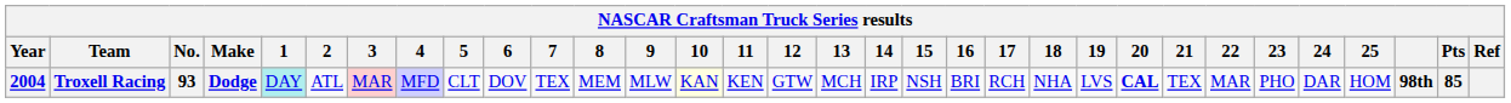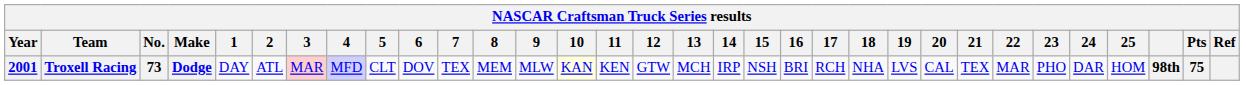 <table class="wikitable" style="text-align:center; font-size:75%">
 <tr>
 <th colspan=45><a href='#'>NASCAR Craftsman Truck Series</a> results</th>
 </tr>
 <tr>
 <th>Year</th>
 <th>Team</th>
 <th>No.</th>
 <th>Make</th>
 <th>1</th>
 <th>2</th>
 <th>3</th>
 <th>4</th>
 <th>5</th>
 <th>6</th>
 <th>7</th>
 <th>8</th>
 <th>9</th>
 <th>10</th>
 <th>11</th>
 <th>12</th>
 <th>13</th>
 <th>14</th>
 <th>15</th>
 <th>16</th>
 <th>17</th>
 <th>18</th>
 <th>19</th>
 <th>20</th>
 <th>21</th>
 <th>22</th>
 <th>23</th>
 <th>24</th>
 <th>25</th>
 <th></th>
 <th>Pts</th>
 <th>Ref</th>
 </tr>
 <tr>
-<th><a href='#'>2004</a></th>
+<th><a href='#'>2001</a></th>
 <th><a href='#'>Troxell Racing</a></th>
-<th>93</th>
+<th>73</th>
 <th><a href='#'>Dodge</a></th>
-<td style="background: paleturquoise;"><a href='#'>DAY</a></td>
+<td><a href='#'>DAY</a></td>
 <td><a href='#'>ATL</a></td>
 <td style="background:#FFCFCF;"><a href='#'>MAR</a><br></td>
 <td style="background:#CFCFFF;"><a href='#'>MFD</a><br></td>
 <td><a href='#'>CLT</a></td>
 <td><a href='#'>DOV</a></td>
 <td><a href='#'>TEX</a></td>
 <td><a href='#'>MEM</a></td>
 <td><a href='#'>MLW</a></td>
 <td style="background: lightyellow;"><a href='#'>KAN</a></td>
 <td><a href='#'>KEN</a></td>
 <td><a href='#'>GTW</a></td>
 <td><a href='#'>MCH</a></td>
 <td><a href='#'>IRP</a></td>
 <td><a href='#'>NSH</a></td>
 <td><a href='#'>BRI</a></td>
 <td><a href='#'>RCH</a></td>
 <td><a href='#'>NHA</a></td>
 <td><a href='#'>LVS</a></td>
-<td><strong><a href='#'>CAL</a></strong></td>
+<td><a href='#'>CAL</a></td>
 <td><a href='#'>TEX</a></td>
 <td><a href='#'>MAR</a></td>
 <td><a href='#'>PHO</a></td>
 <td><a href='#'>DAR</a></td>
 <td><a href='#'>HOM</a></td>
 <th>98th</th>
-<th>85</th>
+<th>75</th>
 <th></th>
 </tr>
 </table>
